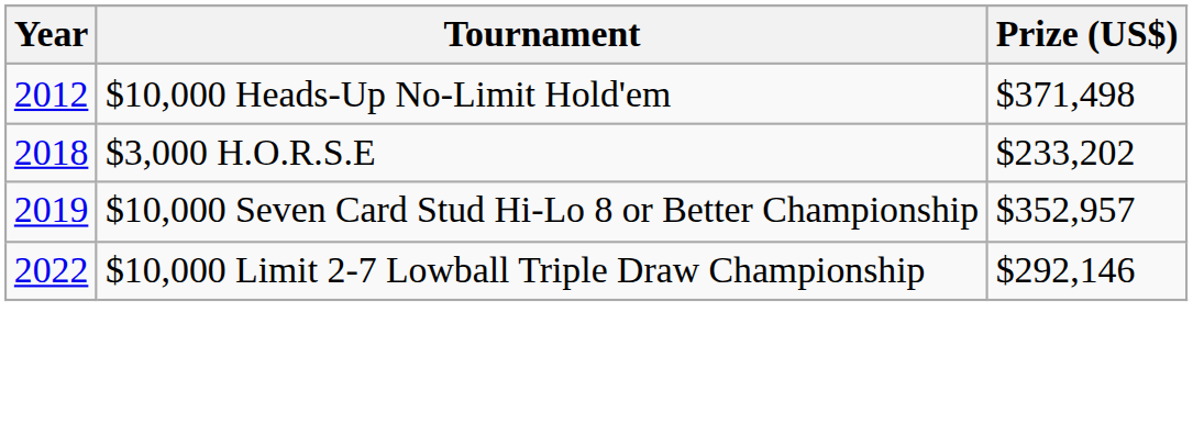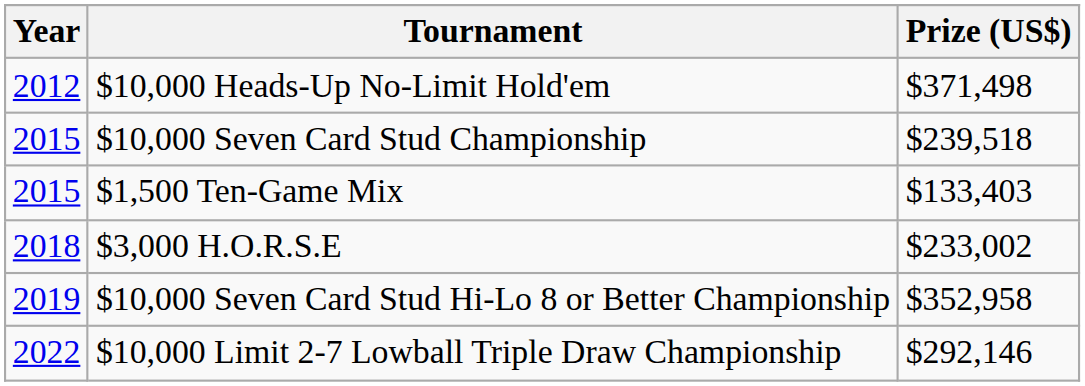 <table class="wikitable" border="1">
 <tr>
 </tr>
 <tr>
 <th>Year</th>
 <th>Tournament</th>
 <th>Prize (US$)</th>
 </tr>
 <tr>
 <td><a href='#'>2012</a></td>
 <td>$10,000 Heads-Up No-Limit Hold'em</td>
 <td>$371,498</td>
 </tr>
 <tr>
+<td><a href='#'>2015</a></td>
+<td>$10,000 Seven Card Stud Championship</td>
+<td>$239,518</td>
+</tr>
+<tr>
+<td><a href='#'>2015</a></td>
+<td>$1,500 Ten-Game Mix</td>
+<td>$133,403</td>
+</tr>
+<tr>
 <td><a href='#'>2018</a></td>
 <td>$3,000 H.O.R.S.E</td>
-<td>$233,202</td>
+<td>$233,002</td>
 </tr>
 <tr>
 <td><a href='#'>2019</a></td>
 <td>$10,000 Seven Card Stud Hi-Lo 8 or Better Championship</td>
-<td>$352,957</td>
+<td>$352,958</td>
 </tr>
 <tr>
 <td><a href='#'>2022</a></td>
 <td>$10,000 Limit 2-7 Lowball Triple Draw Championship</td>
 <td>$292,146</td>
 </tr>
 </table>
